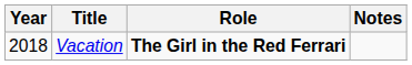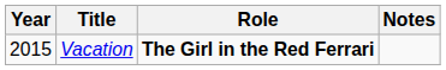 <table class="wikitable">
 <tr>
 <th>Year</th>
 <th>Title</th>
 <th>Role</th>
 <th>Notes</th>
 </tr>
 <tr>
-<td>2018</td>
+<td>2015</td>
 <td><em><a href='#'>Vacation</a></em></td>
 <td><strong>The Girl in the Red Ferrari</strong></td>
 <td></td>
 </tr>
 </table>
